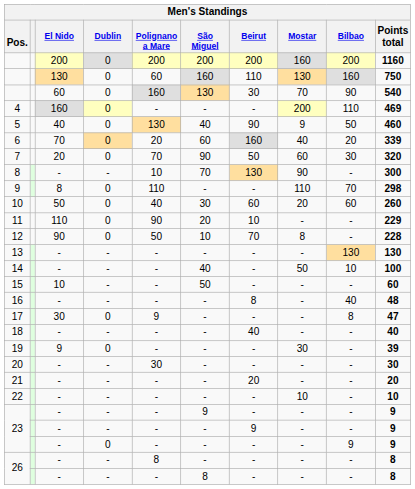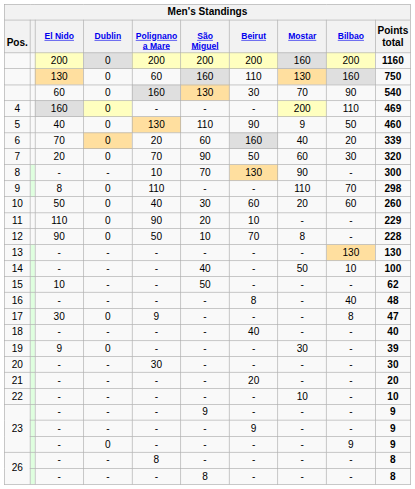 <table class="wikitable" style="text-align:center;">
 <tr bgcolor="#efefef">
 <th colspan=13 style="border-right:0px;";>Men's Standings<br></th>
 </tr>
 <tr bgcolor="#efefef">
 <th style="width:1.8em;"> <br>Pos.</th>
 <th></th>
 <th style="width:5.2em; vertical-align:top; font-size:85%;"><br><a href='#'>El Nido</a></th>
 <th style="width:5.2em; vertical-align:top; font-size:85%;"><br><a href='#'>Dublin</a><br></th>
 <th style="width:5.2em; vertical-align:top; font-size:85%;"><br><a href='#'>Polignano a Mare</a></th>
 <th style="width:5.2em; vertical-align:top; font-size:85%;"><br><a href='#'>São Miguel</a></th>
 <th style="width:5.2em; vertical-align:top; font-size:85%;"><br><a href='#'>Beirut</a></th>
 <th style="width:5.2em; vertical-align:top; font-size:85%;"><br><a href='#'>Mostar</a></th>
 <th style="width:5.2em; vertical-align:top; font-size:85%;"><br><a href='#'>Bilbao</a></th>
 <th>Points<br>total</th>
 </tr>
 <tr>
 <td></td>
 <td align="left"></td>
 <td bgcolor=#FFFFBF>200</td>
 <td bgcolor=#DFDFDF>0</td>
 <td bgcolor=#FFFFBF>200</td>
 <td bgcolor=#FFFFBF>200</td>
 <td bgcolor=#FFFFBF>200</td>
 <td bgcolor=#DFDFDF>160</td>
 <td bgcolor=#FFFFBF>200</td>
 <td><strong>1160</strong></td>
 </tr>
 <tr>
 <td></td>
 <td align="left"></td>
 <td bgcolor=#FFDF9F>130</td>
 <td>0</td>
 <td>60</td>
 <td bgcolor=#DFDFDF>160</td>
 <td>110</td>
 <td bgcolor=#FFDF9F>130</td>
 <td bgcolor=#DFDFDF>160</td>
 <td><strong>750</strong></td>
 </tr>
 <tr>
 <td></td>
 <td align="left"></td>
 <td>60</td>
 <td>0</td>
 <td bgcolor=#DFDFDF>160</td>
 <td bgcolor=#FFDF9F>130</td>
 <td>30</td>
 <td>70</td>
 <td>90</td>
 <td><strong>540</strong></td>
 </tr>
 <tr>
 <td>4</td>
 <td align="left"></td>
 <td bgcolor=#DFDFDF>160</td>
 <td bgcolor=#FFFFBF>0</td>
 <td>-</td>
 <td>-</td>
 <td>-</td>
 <td bgcolor=#FFFFBF>200</td>
 <td>110</td>
 <td><strong>469</strong></td>
 </tr>
 <tr>
 <td>5</td>
 <td align="left"></td>
 <td>40</td>
 <td>0</td>
 <td bgcolor=#FFDF9F>130</td>
-<td>40</td>
+<td>110</td>
 <td>90</td>
 <td>9</td>
 <td>50</td>
 <td><strong>460</strong></td>
 </tr>
 <tr>
 <td>6</td>
 <td align="left"></td>
 <td>70</td>
 <td bgcolor=#FFDF9F>0</td>
 <td>20</td>
 <td>60</td>
 <td bgcolor=#DFDFDF>160</td>
 <td>40</td>
 <td>20</td>
 <td><strong>339</strong></td>
 </tr>
 <tr>
 <td>7</td>
 <td align="left"></td>
 <td>20</td>
 <td>0</td>
 <td>70</td>
 <td>90</td>
 <td>50</td>
 <td>60</td>
 <td>30</td>
 <td><strong>320</strong></td>
 </tr>
 <tr>
 <td>8</td>
 <td style="background:#dfffdf;" align="left"></td>
 <td>-</td>
 <td>-</td>
 <td>10</td>
 <td>70</td>
 <td bgcolor=#FFDF9F>130</td>
 <td>90</td>
 <td>-</td>
 <td><strong>300</strong></td>
 </tr>
 <tr>
 <td>9</td>
 <td style="background:#dfffdf;" align="left"></td>
 <td>8</td>
 <td>0</td>
 <td>110</td>
 <td>-</td>
 <td>-</td>
 <td>110</td>
 <td>70</td>
 <td><strong>298</strong></td>
 </tr>
 <tr>
 <td>10</td>
 <td align="left"></td>
 <td>50</td>
 <td>0</td>
 <td>40</td>
 <td>30</td>
 <td>60</td>
 <td>20</td>
 <td>60</td>
 <td><strong>260</strong></td>
 </tr>
 <tr>
 <td>11</td>
 <td align="left"></td>
 <td>110</td>
 <td>0</td>
 <td>90</td>
 <td>20</td>
 <td>10</td>
 <td>-</td>
 <td>-</td>
 <td><strong>229</strong></td>
 </tr>
 <tr>
 <td>12</td>
 <td align="left"></td>
 <td>90</td>
 <td>0</td>
 <td>50</td>
 <td>10</td>
 <td>70</td>
 <td>8</td>
 <td>-</td>
 <td><strong>228</strong></td>
 </tr>
 <tr>
 <td>13</td>
 <td style="background:#dfffdf;" align="left"></td>
 <td>-</td>
 <td>-</td>
 <td>-</td>
 <td>-</td>
 <td>-</td>
 <td>-</td>
 <td bgcolor=#FFDF9F>130</td>
 <td><strong>130</strong></td>
 </tr>
 <tr>
 <td>14</td>
 <td style="background:#dfffdf;" align="left"></td>
 <td>-</td>
 <td>-</td>
 <td>-</td>
 <td>40</td>
 <td>-</td>
 <td>50</td>
 <td>10</td>
 <td><strong>100</strong></td>
 </tr>
 <tr>
 <td>15</td>
 <td style="background:#dfffdf;" align="left"></td>
 <td>10</td>
 <td>-</td>
 <td>-</td>
 <td>50</td>
 <td>-</td>
 <td>-</td>
 <td>-</td>
-<td><strong>60</strong></td>
+<td><strong>62</strong></td>
 </tr>
 <tr>
 <td>16</td>
 <td style="background:#dfffdf;" align="left"></td>
 <td>-</td>
 <td>-</td>
 <td>-</td>
 <td>-</td>
 <td>8</td>
 <td>-</td>
 <td>40</td>
 <td><strong>48</strong></td>
 </tr>
 <tr>
 <td>17</td>
 <td style="background:#dfffdf;" align="left"></td>
 <td>30</td>
 <td>0</td>
 <td>9</td>
 <td>-</td>
 <td>-</td>
 <td>-</td>
 <td>8</td>
 <td><strong>47</strong></td>
 </tr>
 <tr>
 <td>18</td>
 <td style="background:#dfffdf;" align="left"></td>
 <td>-</td>
 <td>-</td>
 <td>-</td>
 <td>-</td>
 <td>40</td>
 <td>-</td>
 <td>-</td>
 <td><strong>40</strong></td>
 </tr>
 <tr>
 <td>19</td>
 <td style="background:#dfffdf;" align="left"></td>
 <td>9</td>
 <td>0</td>
 <td>-</td>
 <td>-</td>
 <td>-</td>
 <td>30</td>
 <td>-</td>
 <td><strong>39</strong></td>
 </tr>
 <tr>
 <td>20</td>
 <td style="background:#dfffdf;" align="left"></td>
 <td>-</td>
 <td>-</td>
 <td>30</td>
 <td>-</td>
 <td>-</td>
 <td>-</td>
 <td>-</td>
 <td><strong>30</strong></td>
 </tr>
 <tr>
 <td>21</td>
 <td style="background:#dfffdf;" align="left"></td>
 <td>-</td>
 <td>-</td>
 <td>-</td>
 <td>-</td>
 <td>20</td>
 <td>-</td>
 <td>-</td>
 <td><strong>20</strong></td>
 </tr>
 <tr>
 <td>22</td>
 <td style="background:#dfffdf;" align="left"></td>
 <td>-</td>
 <td>-</td>
 <td>-</td>
 <td>-</td>
 <td>-</td>
 <td>10</td>
 <td>-</td>
 <td><strong>10</strong></td>
 </tr>
 <tr>
 <td rowspan=3>23</td>
 <td style="background:#dfffdf;" align="left"></td>
 <td>-</td>
 <td>-</td>
 <td>-</td>
 <td>9</td>
 <td>-</td>
 <td>-</td>
 <td>-</td>
 <td><strong>9</strong></td>
 </tr>
 <tr>
 <td style="background:#dfffdf;" align="left"></td>
 <td>-</td>
 <td>-</td>
 <td>-</td>
 <td>-</td>
 <td>9</td>
 <td>-</td>
 <td>-</td>
 <td><strong>9</strong></td>
 </tr>
 <tr>
 <td style="background:#dfffdf;" align="left"></td>
 <td>-</td>
 <td>0</td>
 <td>-</td>
 <td>-</td>
 <td>-</td>
 <td>-</td>
 <td>9</td>
 <td><strong>9</strong></td>
 </tr>
 <tr>
 <td rowspan=2>26</td>
 <td style="background:#dfffdf;" align="left"></td>
 <td>-</td>
 <td>-</td>
 <td>8</td>
 <td>-</td>
 <td>-</td>
 <td>-</td>
 <td>-</td>
 <td><strong>8</strong></td>
 </tr>
 <tr>
 <td style="background:#dfffdf;" align="left"></td>
 <td>-</td>
 <td>-</td>
 <td>-</td>
 <td>8</td>
 <td>-</td>
 <td>-</td>
 <td>-</td>
 <td><strong>8</strong></td>
 </tr>
 </table>
